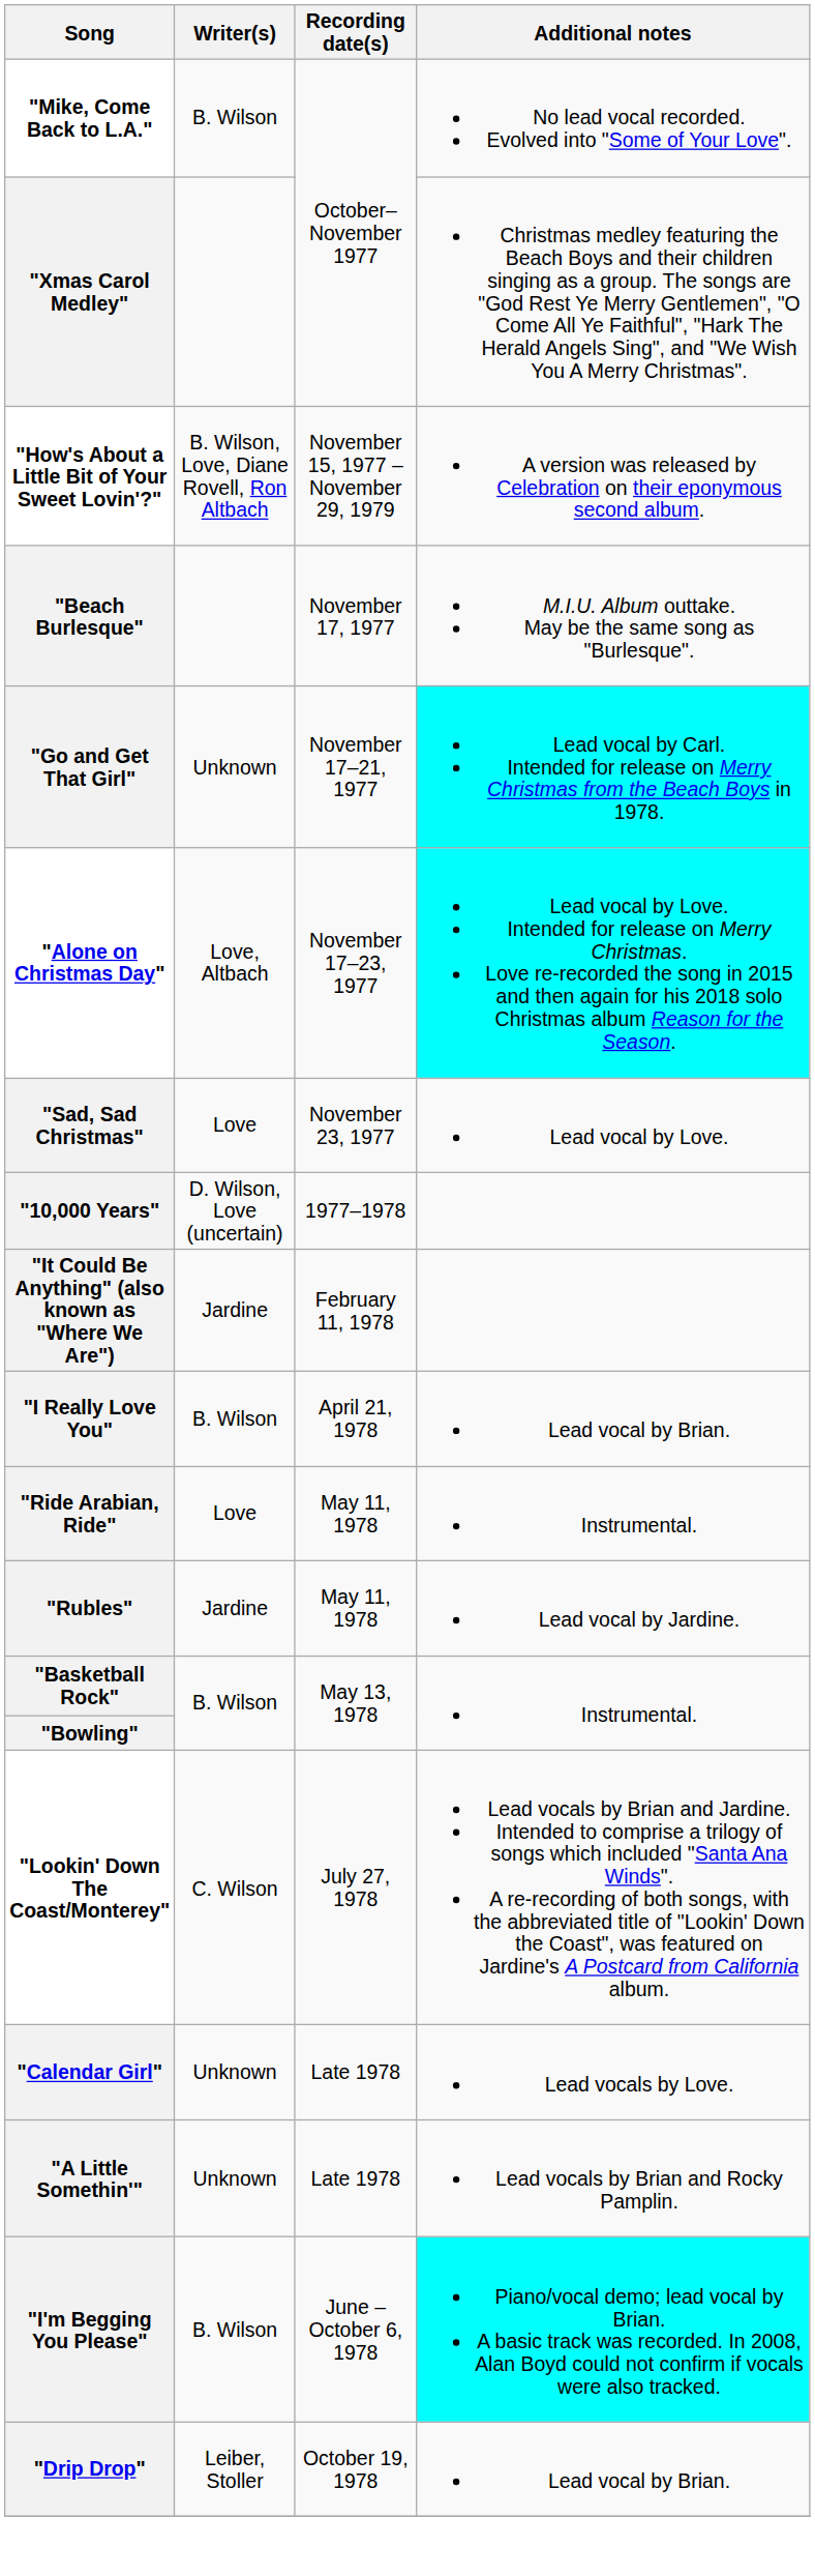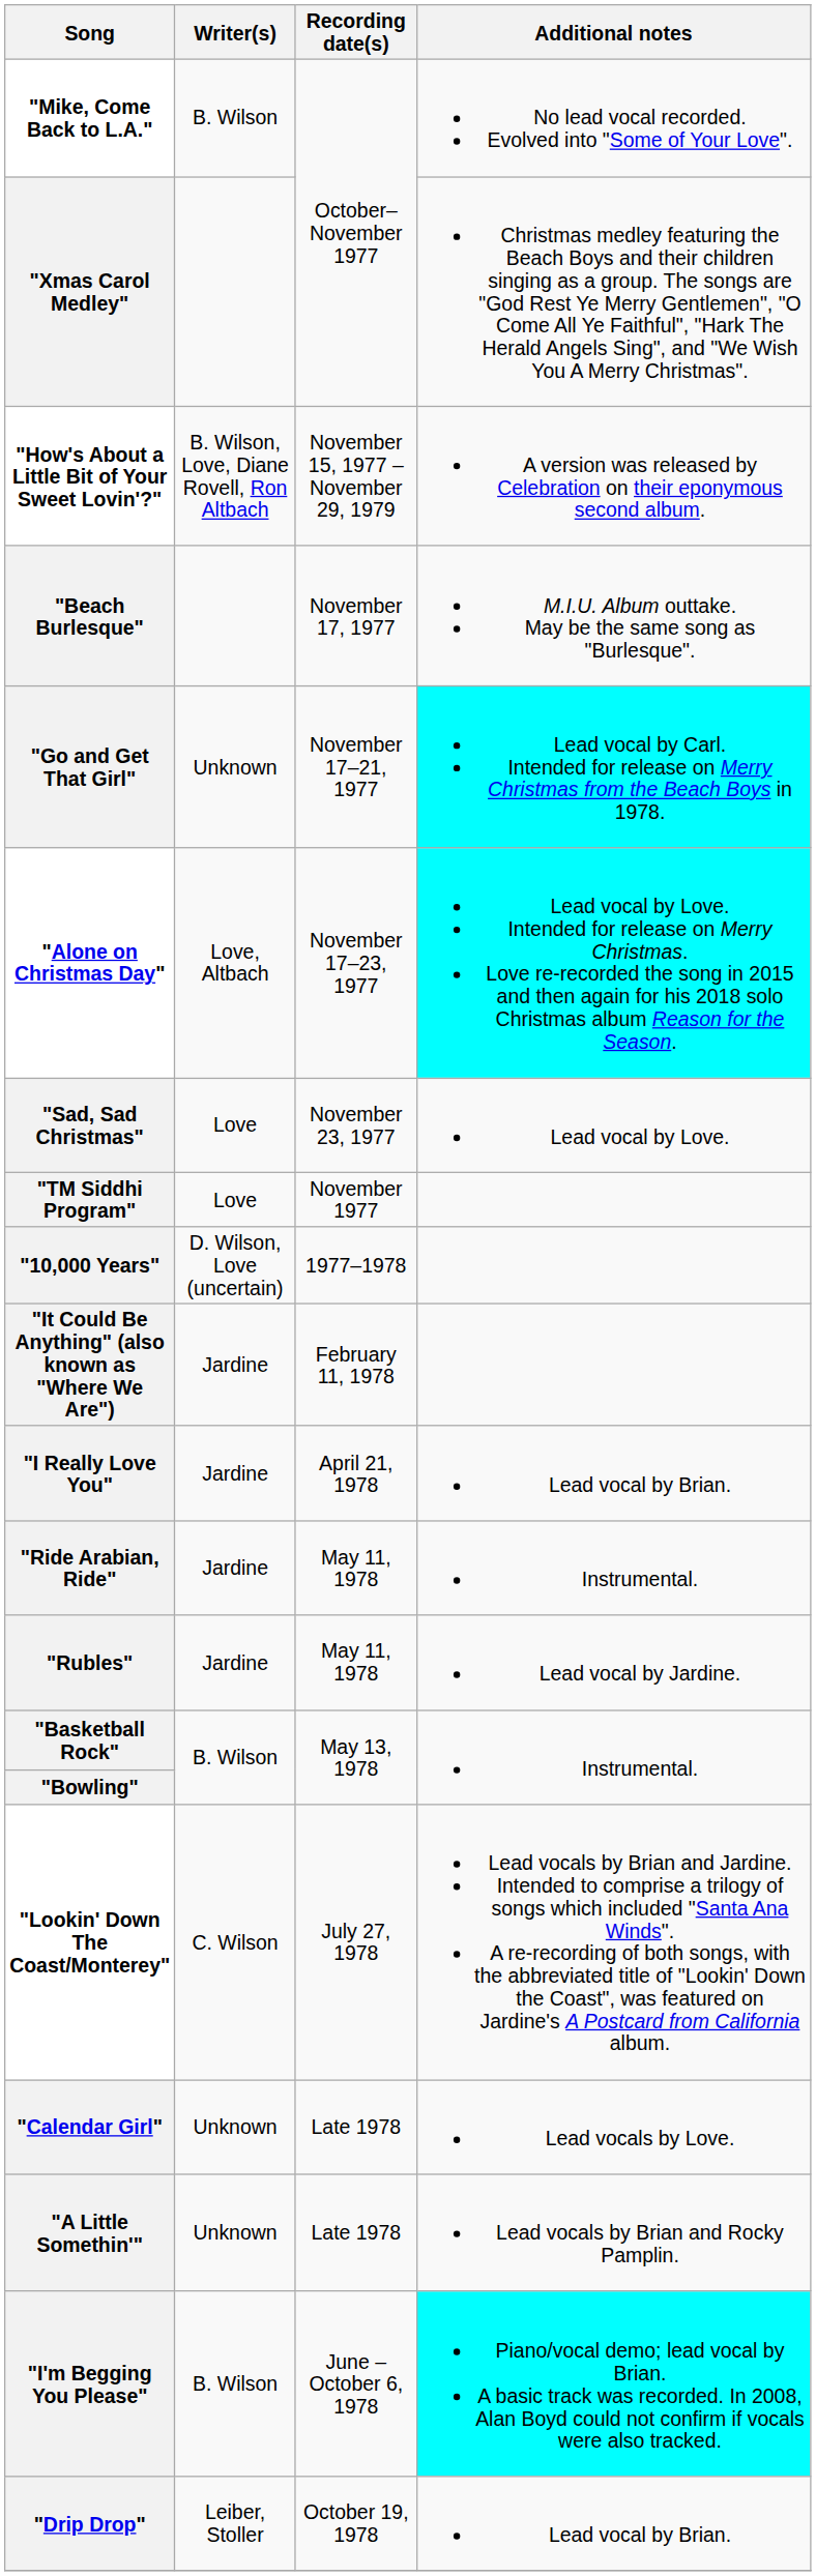 <table class="wikitable sortable plainrowheaders" style="font-size:95%; width=1250; text-align:center;">
 <tr>
 <th scope="col" style="width: 15%;">Song</th>
 <th scope="col" style="width: 15%;">Writer(s)</th>
 <th scope="col" style="width: 15%;">Recording date(s)</th>
 <th class="unsortable" scope="col">Additional notes</th>
 </tr>
 <tr>
 <th scope="row"; style="background-color: white;">"Mike, Come Back to L.A."</th>
 <td>B. Wilson</td>
 <td data-sort-value="1977-10"; rowspan="2">October–November 1977</td>
 <td><br><ul><li>No lead vocal recorded.</li><li>Evolved into "<a href='#'>Some of Your Love</a>".</li></ul></td>
 </tr>
 <tr>
 <th scope="row">"Xmas Carol Medley"</th>
 <td></td>
 <td><br><ul><li>Christmas medley featuring the Beach Boys and their children singing as a group. The songs are "God Rest Ye Merry Gentlemen", "O Come All Ye Faithful", "Hark The Herald Angels Sing", and "We Wish You A Merry Christmas".</li></ul></td>
 </tr>
 <tr>
 <th scope="row"; style="background-color: white;">"How's About a Little Bit of Your Sweet Lovin'?"</th>
 <td>B. Wilson, Love, Diane Rovell, <a href='#'>Ron Altbach</a></td>
 <td data-sort-value="1977-11-15">November 15, 1977 – November 29, 1979</td>
 <td><br><ul><li>A version was released by <a href='#'>Celebration</a> on <a href='#'>their eponymous second album</a>.</li></ul></td>
 </tr>
 <tr>
 <th scope="row">"Beach Burlesque"</th>
 <td></td>
 <td data-sort-value="1977-11-17">November 17, 1977</td>
 <td><br><ul><li><em>M.I.U. Album</em> outtake.</li><li>May be the same song as "Burlesque".</li></ul></td>
 </tr>
 <tr>
 <th scope="row">"Go and Get That Girl"</th>
 <td>Unknown</td>
 <td data-sort-value="1977-11-17">November 17–21, 1977</td>
 <td style="background-color: cyan;"><br><ul><li>Lead vocal by Carl.</li><li>Intended for release on <em><a href='#'>Merry Christmas from the Beach Boys</a></em> in 1978.</li></ul></td>
 </tr>
 <tr>
 <th scope="row"; style="background-color: white;">"<a href='#'>Alone on Christmas Day</a>"</th>
 <td>Love, Altbach</td>
 <td data-sort-value="1977-11-17">November 17–23, 1977</td>
 <td style="background-color: cyan;"><br><ul><li>Lead vocal by Love.</li><li>Intended for release on <em>Merry Christmas</em>.</li><li>Love re-recorded the song in 2015 and then again for his 2018 solo Christmas album <em><a href='#'>Reason for the Season</a></em>.</li></ul></td>
 </tr>
 <tr>
 <th scope="row">"Sad, Sad Christmas"</th>
 <td>Love</td>
 <td data-sort-value="1977-11-23">November 23, 1977</td>
 <td><br><ul><li>Lead vocal by Love.</li></ul></td>
 </tr>
 <tr>
+<th scope="row">"TM Siddhi Program"</th>
+<td>Love</td>
+<td data-sort-value="1977-11">November 1977</td>
+<td></td>
+</tr>
+<tr>
 <th scope="row">"10,000 Years"</th>
 <td>D. Wilson, Love (uncertain)</td>
 <td data-sort-value="1977"> 1977–1978</td>
 <td></td>
 </tr>
 <tr>
 <th scope="row">"It Could Be Anything" (also known as "Where We Are")</th>
 <td>Jardine</td>
 <td data-sort-value="1978-02-11">February 11, 1978</td>
 <td></td>
 </tr>
 <tr>
 <th scope="row">"I Really Love You"</th>
-<td>B. Wilson</td>
+<td>Jardine</td>
 <td data-sort-value="1978-04-21">April 21, 1978</td>
 <td><br><ul><li>Lead vocal by Brian.</li></ul></td>
 </tr>
 <tr>
 <th scope="row">"Ride Arabian, Ride"</th>
-<td>Love</td>
+<td>Jardine</td>
 <td data-sort-value="1978-05-11">May 11, 1978</td>
 <td><br><ul><li>Instrumental.</li></ul></td>
 </tr>
 <tr>
 <th scope="row">"Rubles"</th>
 <td>Jardine</td>
 <td data-sort-value="1978-05-11">May 11, 1978</td>
 <td><br><ul><li>Lead vocal by Jardine.</li></ul></td>
 </tr>
 <tr>
 <th scope="row">"Basketball Rock"</th>
 <td rowspan="2">B. Wilson</td>
 <td data-sort-value="1978-05-13"; rowspan="2">May 13, 1978</td>
 <td rowspan="2"><br><ul><li>Instrumental.</li></ul></td>
 </tr>
 <tr>
 <th scope="row">"Bowling"</th>
 </tr>
 <tr>
 <th scope="row"; style="background-color: white;">"Lookin' Down The Coast/Monterey"</th>
 <td>C. Wilson</td>
 <td data-sort-value="1978-07-27">July 27, 1978</td>
 <td><br><ul><li>Lead vocals by Brian and Jardine.</li><li>Intended to comprise a trilogy of songs which included "<a href='#'>Santa Ana Winds</a>".</li><li>A re-recording of both songs, with the abbreviated title of "Lookin' Down the Coast", was featured on Jardine's <em><a href='#'>A Postcard from California</a></em> album.</li></ul></td>
 </tr>
 <tr>
 <th scope="row">"<a href='#'>Calendar Girl</a>"</th>
 <td>Unknown</td>
 <td data-sort-value="1978-09">Late 1978</td>
 <td><br><ul><li>Lead vocals by Love.</li></ul></td>
 </tr>
 <tr>
 <th scope="row">"A Little Somethin'"</th>
 <td>Unknown</td>
 <td data-sort-value="1978">Late 1978</td>
 <td><br><ul><li>Lead vocals by Brian and Rocky Pamplin.</li></ul></td>
 </tr>
 <tr>
 <th scope="row">"I'm Begging You Please"</th>
 <td>B. Wilson</td>
 <td data-sort-value="1978-06"> June – October 6, 1978</td>
 <td style="background-color: cyan;"><br><ul><li>Piano/vocal demo; lead vocal by Brian.</li><li>A basic track was recorded. In 2008, Alan Boyd could not confirm if vocals were also tracked.</li></ul></td>
 </tr>
 <tr>
 <th scope="row">"<a href='#'>Drip Drop</a>"</th>
 <td>Leiber, Stoller</td>
 <td data-sort-value="1978-10-19">October 19, 1978</td>
 <td><br><ul><li>Lead vocal by Brian.</li></ul></td>
 </tr>
 <tr>
 </tr>
 </table>
